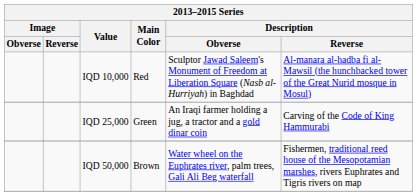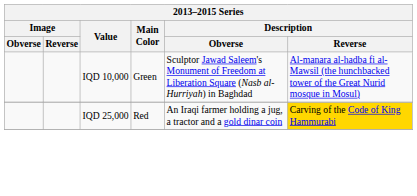 <table class="wikitable" style="font-size: 90%">
 <tr>
 <th colspan="6">2013–2015 Series</th>
 </tr>
 <tr>
 <th colspan="2">Image</th>
 <th rowspan="2">Value</th>
 <th rowspan=2>Main Color</th>
 <th colspan=2>Description</th>
 </tr>
 <tr>
 <th>Obverse</th>
 <th>Reverse</th>
 <th>Obverse</th>
 <th>Reverse</th>
 </tr>
 <tr>
 <td></td>
 <td></td>
 <td>IQD 10,000</td>
-<td>Red</td>
+<td>Green</td>
 <td>Sculptor <a href='#'>Jawad Saleem</a>'s <a href='#'>Monument of Freedom at Liberation Square</a> (<em>Nasb al-Hurriyah</em>) in Baghdad</td>
 <td><a href='#'>Al-manara al-hadba fi al-Mawsil (the hunchbacked tower of the Great Nurid mosque in Mosul)</a></td>
 </tr>
 <tr>
 </tr>
 <tr>
 <td></td>
 <td></td>
 <td>IQD 25,000</td>
-<td>Green</td>
+<td>Red</td>
 <td>An Iraqi farmer holding a jug, a tractor and a <a href='#'>gold dinar coin</a></td>
-<td>Carving of the <a href='#'>Code of King Hammurabi</a></td>
+<td style="background: gold;">Carving of the <a href='#'>Code of King Hammurabi</a></td>
 </tr>
 <tr>
 </tr>
 <tr>
-<td></td>
-<td></td>
-<td>IQD 50,000</td>
-<td>Brown</td>
-<td><a href='#'>Water wheel on the Euphrates river</a>, palm trees, <a href='#'>Gali Ali Beg waterfall</a></td>
-<td>Fishermen, <a href='#'>traditional reed house of the Mesopotamian marshes</a>, rivers Euphrates and Tigris rivers on map</td>
-</tr>
-<tr>
 </tr>
 </table>
